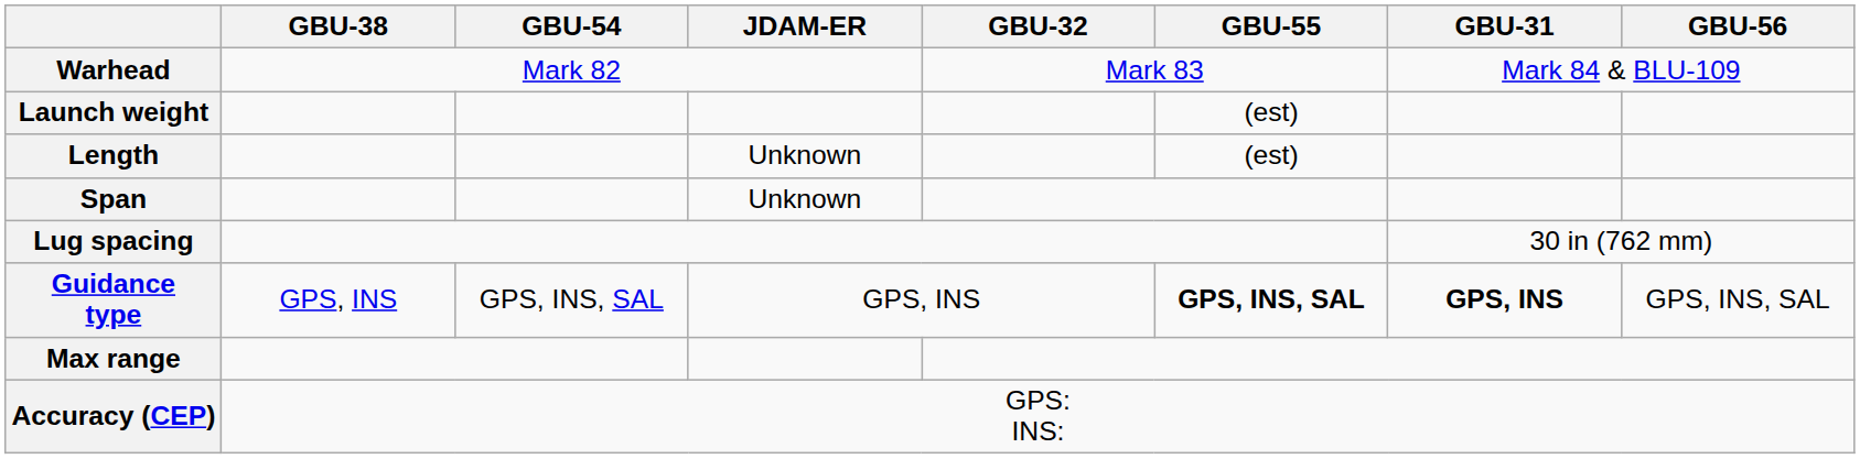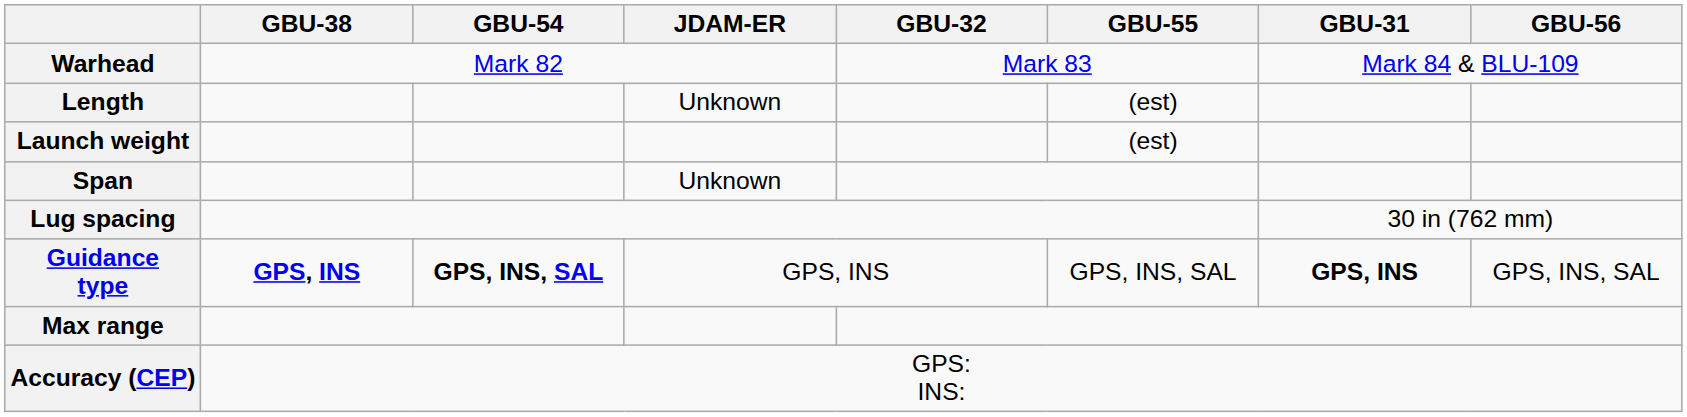 <table class="wikitable" style=text-align:center;>
 <tr>
 <th></th>
 <th style=width:130px;>GBU-38</th>
 <th style=width:130px;>GBU-54</th>
 <th style=width:130px;>JDAM-ER</th>
 <th style=width:130px;>GBU-32</th>
 <th style=width:130px;>GBU-55</th>
 <th style=width:130px;>GBU-31</th>
 <th style=width:130px;>GBU-56</th>
 </tr>
 <tr>
 <th>Warhead</th>
 <td colspan=3 style="text-align: center;"><a href='#'>Mark 82</a></td>
 <td colspan=2 style="text-align: center;"><a href='#'>Mark 83</a></td>
 <td colspan=2 style="text-align: center;"><a href='#'>Mark 84</a> & <a href='#'>BLU-109</a></td>
 </tr>
 <tr>
-<th>Launch weight</th>
+<th>Length</th>
 <td></td>
 <td></td>
-<td></td>
+<td>Unknown</td>
 <td></td>
 <td> (est)</td>
 <td></td>
 <td></td>
 </tr>
 <tr>
-<th>Length</th>
+<th>Launch weight</th>
 <td></td>
 <td></td>
-<td>Unknown</td>
+<td></td>
 <td></td>
 <td> (est)</td>
 <td></td>
 <td></td>
 </tr>
 <tr>
 <th>Span</th>
 <td></td>
 <td></td>
 <td>Unknown</td>
 <td colspan=2 style="text-align: center;"></td>
 <td></td>
 <td></td>
 </tr>
 <tr>
 <th>Lug spacing</th>
 <td colspan="5" style="text-align: center;"></td>
 <td colspan="2">30 in (762 mm)</td>
 </tr>
 <tr>
 <th><a href='#'>Guidance<br>type</a></th>
-<td><a href='#'>GPS</a>, <a href='#'>INS</a></td>
-<td>GPS, INS, <a href='#'>SAL</a></td>
+<td><strong><a href='#'>GPS</a>, <a href='#'>INS</a></strong></td>
+<td><strong>GPS, INS, <a href='#'>SAL</a></strong></td>
 <td colspan=2 style="text-align: center;">GPS, INS</td>
-<td><strong>GPS, INS, SAL</strong></td>
+<td>GPS, INS, SAL</td>
 <td><strong>GPS, INS</strong></td>
 <td>GPS, INS, SAL</td>
 </tr>
 <tr>
 <th>Max range</th>
 <td colspan=2 style="text-align: center;"></td>
 <td></td>
 <td colspan=4 style="text-align: center;"></td>
 </tr>
 <tr>
 <th>Accuracy (<a href='#'>CEP</a>)</th>
 <td colspan=7 style="text-align: center;">GPS: <br>INS: </td>
 </tr>
 </table>
